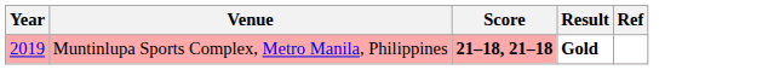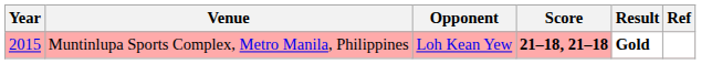 <table class="sortable wikitable" style="font-size: 90%;">
 <tr>
 <th>Year</th>
 <th>Venue</th>
+<th>Opponent</th>
 <th>Score</th>
 <th>Result</th>
 <th>Ref</th>
 </tr>
 <tr style="background:#FFAAAA">
-<td align="center"><a href='#'>2019</a></td>
+<td align="center"><a href='#'>2015</a></td>
 <td align="left">Muntinlupa Sports Complex, <a href='#'>Metro Manila</a>, Philippines</td>
+<td align="left"> <a href='#'>Loh Kean Yew</a></td>
 <td align="left"><strong>21–18, 21–18</strong></td>
 <td style="text-align:left; background:white"> <strong>Gold</strong></td>
 <td style="text-align:center; background:white"></td>
 </tr>
 </table>
